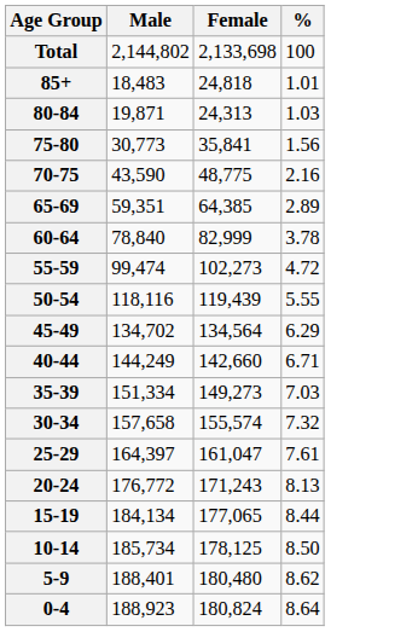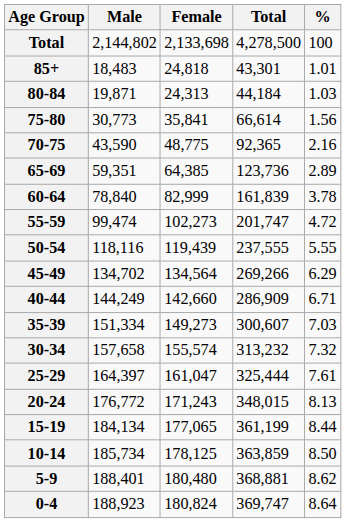 <table class="wikitable sortable style="text-align: right;">
 <tr>
 <th>Age Group</th>
 <th>Male</th>
 <th>Female</th>
+<th>Total</th>
 <th>%</th>
 </tr>
 <tr>
 <th>Total</th>
 <td>2,144,802</td>
 <td>2,133,698</td>
+<td>4,278,500</td>
 <td>100</td>
 </tr>
 <tr>
 <th>85+</th>
 <td>18,483</td>
 <td>24,818</td>
+<td>43,301</td>
 <td>1.01</td>
 </tr>
 <tr>
 <th>80-84</th>
 <td>19,871</td>
 <td>24,313</td>
+<td>44,184</td>
 <td>1.03</td>
 </tr>
 <tr>
 <th>75-80</th>
 <td>30,773</td>
 <td>35,841</td>
+<td>66,614</td>
 <td>1.56</td>
 </tr>
 <tr>
 <th>70-75</th>
 <td>43,590</td>
 <td>48,775</td>
+<td>92,365</td>
 <td>2.16</td>
 </tr>
 <tr>
 <th>65-69</th>
 <td>59,351</td>
 <td>64,385</td>
+<td>123,736</td>
 <td>2.89</td>
 </tr>
 <tr>
 <th>60-64</th>
 <td>78,840</td>
 <td>82,999</td>
+<td>161,839</td>
 <td>3.78</td>
 </tr>
 <tr>
 <th>55-59</th>
 <td>99,474</td>
 <td>102,273</td>
+<td>201,747</td>
 <td>4.72</td>
 </tr>
 <tr>
 <th>50-54</th>
 <td>118,116</td>
 <td>119,439</td>
+<td>237,555</td>
 <td>5.55</td>
 </tr>
 <tr>
 <th>45-49</th>
 <td>134,702</td>
 <td>134,564</td>
+<td>269,266</td>
 <td>6.29</td>
 </tr>
 <tr>
 <th>40-44</th>
 <td>144,249</td>
 <td>142,660</td>
+<td>286,909</td>
 <td>6.71</td>
 </tr>
 <tr>
 <th>35-39</th>
 <td>151,334</td>
 <td>149,273</td>
+<td>300,607</td>
 <td>7.03</td>
 </tr>
 <tr>
 <th>30-34</th>
 <td>157,658</td>
 <td>155,574</td>
+<td>313,232</td>
 <td>7.32</td>
 </tr>
 <tr>
 <th>25-29</th>
 <td>164,397</td>
 <td>161,047</td>
+<td>325,444</td>
 <td>7.61</td>
 </tr>
 <tr>
 <th>20-24</th>
 <td>176,772</td>
 <td>171,243</td>
+<td>348,015</td>
 <td>8.13</td>
 </tr>
 <tr>
 <th>15-19</th>
 <td>184,134</td>
 <td>177,065</td>
+<td>361,199</td>
 <td>8.44</td>
 </tr>
 <tr>
 <th>10-14</th>
 <td>185,734</td>
 <td>178,125</td>
+<td>363,859</td>
 <td>8.50</td>
 </tr>
 <tr>
 <th>5-9</th>
 <td>188,401</td>
 <td>180,480</td>
+<td>368,881</td>
 <td>8.62</td>
 </tr>
 <tr>
 <th>0-4</th>
 <td>188,923</td>
 <td>180,824</td>
+<td>369,747</td>
 <td>8.64</td>
 </tr>
 </table>
